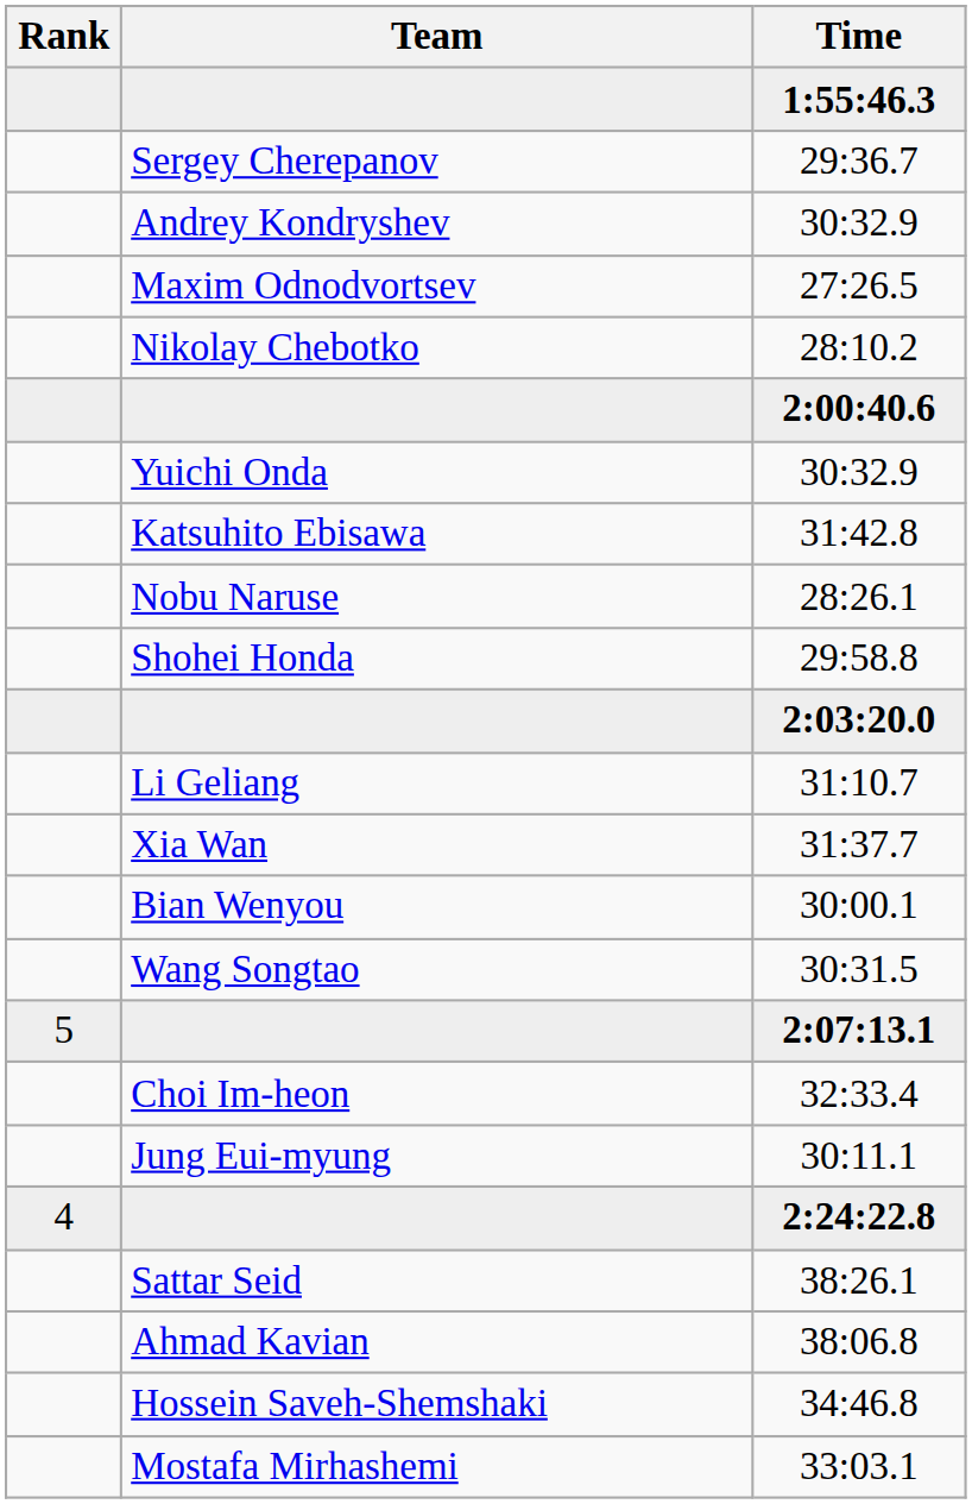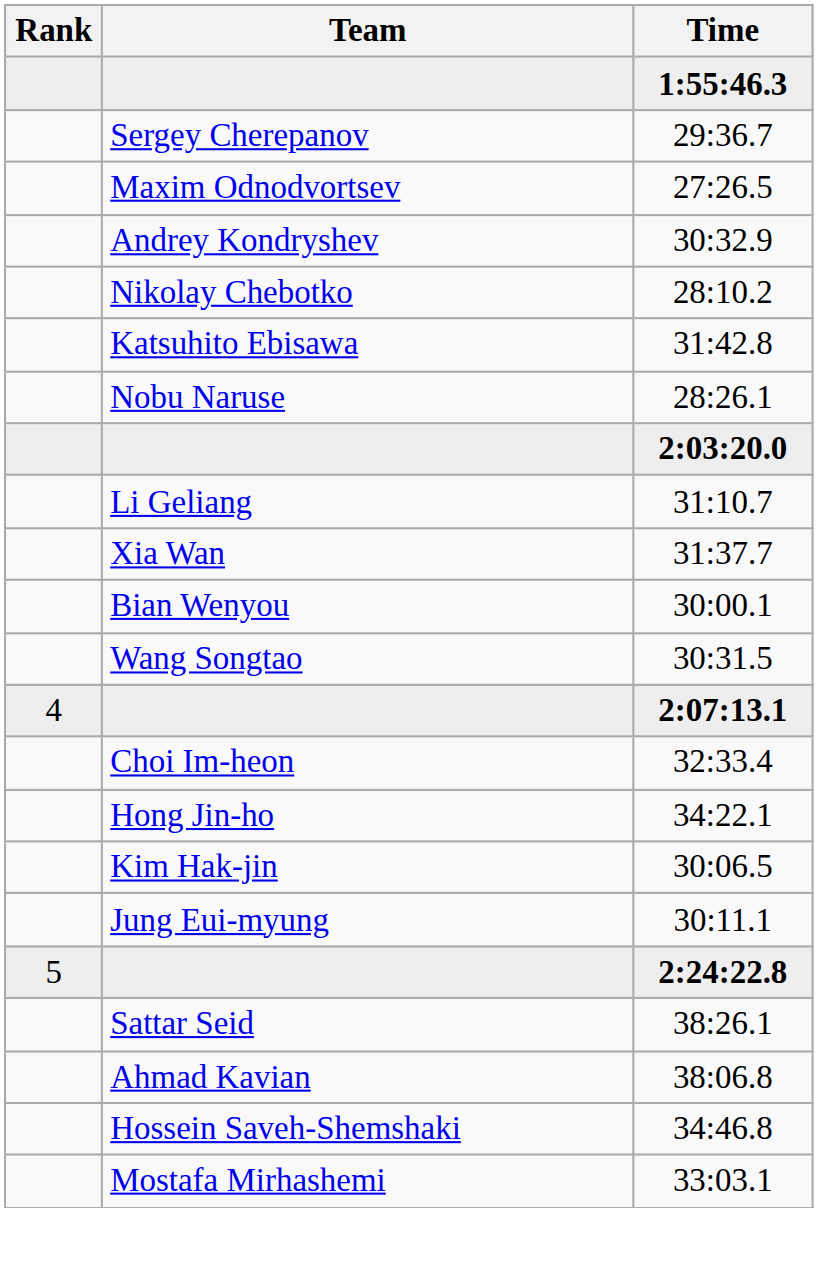 <table class=wikitable style="text-align:center">
 <tr>
 <th width=40>Rank</th>
 <th width=250>Team</th>
 <th width=80>Time</th>
 </tr>
 <tr bgcolor=eeeeee>
 <td></td>
 <td align=left></td>
 <td><strong>1:55:46.3</strong></td>
 </tr>
 <tr>
 <td></td>
 <td align=left><a href='#'>Sergey Cherepanov</a></td>
 <td>29:36.7</td>
 </tr>
 <tr>
 <td></td>
+<td align=left><a href='#'>Maxim Odnodvortsev</a></td>
+<td>27:26.5</td>
+</tr>
+<tr>
+<td></td>
 <td align=left><a href='#'>Andrey Kondryshev</a></td>
 <td>30:32.9</td>
 </tr>
 <tr>
 <td></td>
-<td align=left><a href='#'>Maxim Odnodvortsev</a></td>
-<td>27:26.5</td>
-</tr>
-<tr>
-<td></td>
 <td align=left><a href='#'>Nikolay Chebotko</a></td>
 <td>28:10.2</td>
-</tr>
-<tr bgcolor=eeeeee>
-<td></td>
-<td align=left></td>
-<td><strong>2:00:40.6</strong></td>
-</tr>
-<tr>
-<td></td>
-<td align=left><a href='#'>Yuichi Onda</a></td>
-<td>30:32.9</td>
 </tr>
 <tr>
 <td></td>
 <td align=left><a href='#'>Katsuhito Ebisawa</a></td>
 <td>31:42.8</td>
 </tr>
 <tr>
 <td></td>
 <td align=left><a href='#'>Nobu Naruse</a></td>
 <td>28:26.1</td>
-</tr>
-<tr>
-<td></td>
-<td align=left><a href='#'>Shohei Honda</a></td>
-<td>29:58.8</td>
 </tr>
 <tr bgcolor=eeeeee>
 <td></td>
 <td align=left></td>
 <td><strong>2:03:20.0</strong></td>
 </tr>
 <tr>
 <td></td>
 <td align=left><a href='#'>Li Geliang</a></td>
 <td>31:10.7</td>
 </tr>
 <tr>
 <td></td>
 <td align=left><a href='#'>Xia Wan</a></td>
 <td>31:37.7</td>
 </tr>
 <tr>
 <td></td>
 <td align=left><a href='#'>Bian Wenyou</a></td>
 <td>30:00.1</td>
 </tr>
 <tr>
 <td></td>
 <td align=left><a href='#'>Wang Songtao</a></td>
 <td>30:31.5</td>
 </tr>
 <tr bgcolor=eeeeee>
-<td>5</td>
+<td>4</td>
 <td align=left></td>
 <td><strong>2:07:13.1</strong></td>
 </tr>
 <tr>
 <td></td>
 <td align=left><a href='#'>Choi Im-heon</a></td>
 <td>32:33.4</td>
 </tr>
 <tr>
 <td></td>
+<td align=left><a href='#'>Hong Jin-ho</a></td>
+<td>34:22.1</td>
+</tr>
+<tr>
+<td></td>
+<td align=left><a href='#'>Kim Hak-jin</a></td>
+<td>30:06.5</td>
+</tr>
+<tr>
+<td></td>
 <td align=left><a href='#'>Jung Eui-myung</a></td>
 <td>30:11.1</td>
 </tr>
 <tr bgcolor=eeeeee>
-<td>4</td>
+<td>5</td>
 <td align=left></td>
 <td><strong>2:24:22.8</strong></td>
 </tr>
 <tr>
 <td></td>
 <td align=left><a href='#'>Sattar Seid</a></td>
 <td>38:26.1</td>
 </tr>
 <tr>
 <td></td>
 <td align=left><a href='#'>Ahmad Kavian</a></td>
 <td>38:06.8</td>
 </tr>
 <tr>
 <td></td>
 <td align=left><a href='#'>Hossein Saveh-Shemshaki</a></td>
 <td>34:46.8</td>
 </tr>
 <tr>
 <td></td>
 <td align=left><a href='#'>Mostafa Mirhashemi</a></td>
 <td>33:03.1</td>
 </tr>
 </table>
